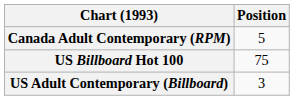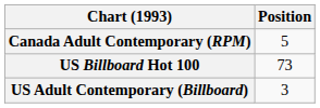 <table class="wikitable sortable plainrowheaders" style="text-align:center">
 <tr>
 <th>Chart (1993)</th>
 <th>Position</th>
 </tr>
 <tr>
 <th scope="row">Canada Adult Contemporary (<em>RPM</em>)</th>
 <td>5</td>
 </tr>
 <tr>
 <th scope="row">US <em>Billboard</em> Hot 100</th>
-<td>75</td>
+<td>73</td>
 </tr>
 <tr>
 <th scope="row">US Adult Contemporary (<em>Billboard</em>)</th>
 <td>3</td>
 </tr>
 </table>
